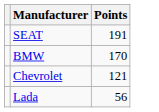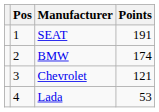 <table class="wikitable" style="font-size: 95%;">
 <tr>
 <th></th>
+<th>Pos</th>
 <th>Manufacturer</th>
 <th>Points</th>
 </tr>
 <tr>
 <td align="left"></td>
+<td>1</td>
 <td> <a href='#'>SEAT</a></td>
 <td align="right">191</td>
 </tr>
 <tr>
 <td align="left"></td>
+<td>2</td>
 <td> <a href='#'>BMW</a></td>
-<td align="right">170</td>
+<td align="right">174</td>
 </tr>
 <tr>
 <td align="left"></td>
+<td>3</td>
 <td> <a href='#'>Chevrolet</a></td>
 <td align="right">121</td>
 </tr>
 <tr>
 <td align="left"></td>
+<td>4</td>
 <td> <a href='#'>Lada</a></td>
-<td align="right">56</td>
+<td align="right">53</td>
 </tr>
 </table>
